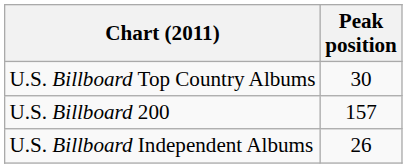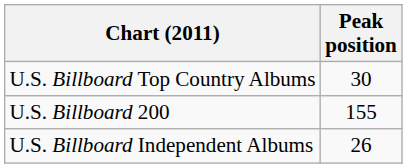 <table class="wikitable">
 <tr>
 <th>Chart (2011)</th>
 <th>Peak<br>position</th>
 </tr>
 <tr>
 <td>U.S. <em>Billboard</em> Top Country Albums</td>
 <td align="center">30</td>
 </tr>
 <tr>
 <td>U.S. <em>Billboard</em> 200</td>
-<td align="center">157</td>
+<td align="center">155</td>
 </tr>
 <tr>
 <td>U.S. <em>Billboard</em> Independent Albums</td>
 <td align="center">26</td>
 </tr>
 </table>
